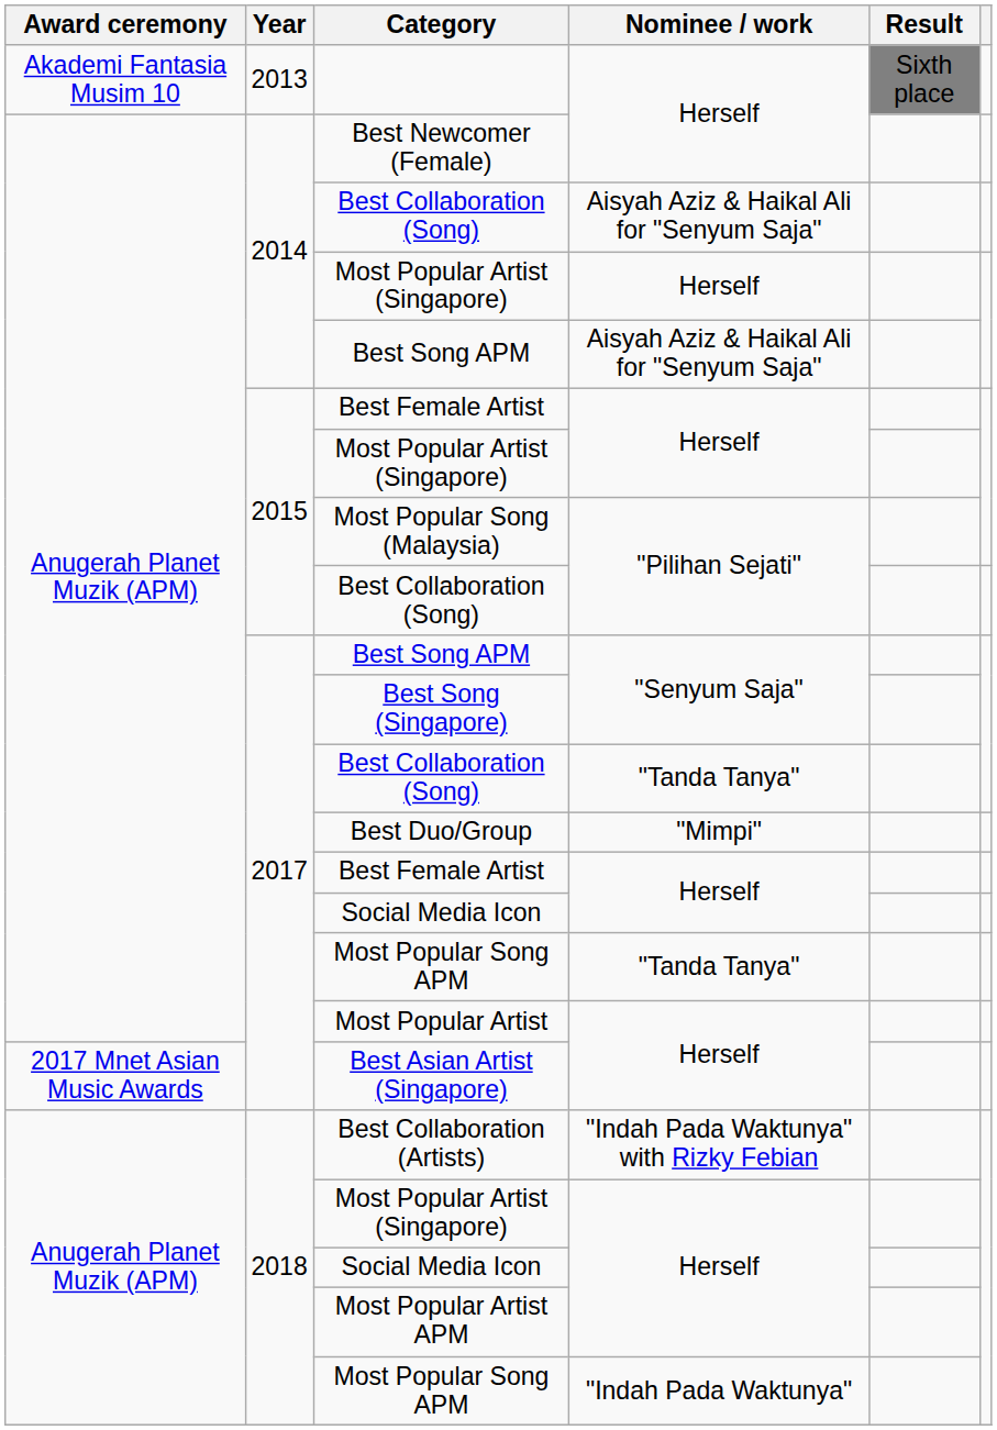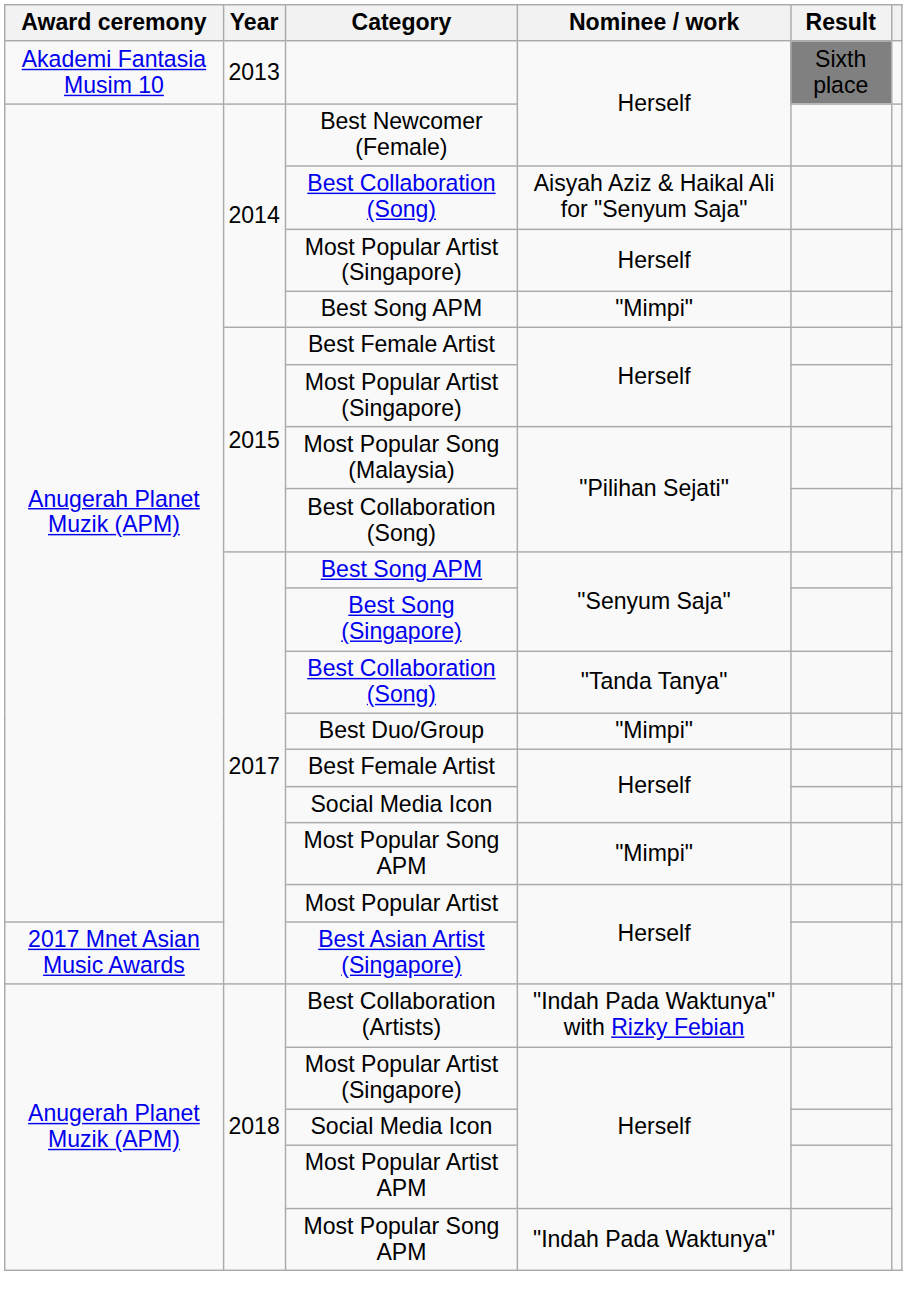 <table class="wikitable sortable plainrowheaders" style="text-align:center; width:100%">
 <tr>
 <th scope="col">Award ceremony</th>
 <th scope="col">Year</th>
 <th scope="col">Category</th>
 <th scope="col">Nominee / work</th>
 <th scope="col">Result</th>
 <th scope="col" class="unsortable"></th>
 </tr>
 <tr>
 <td><a href='#'>Akademi Fantasia Musim 10</a></td>
 <td>2013</td>
 <td></td>
 <td rowspan="2">Herself</td>
 <td style="background:#808080;">Sixth place</td>
 <td></td>
 </tr>
 <tr>
 <td rowspan="16"><a href='#'>Anugerah Planet Muzik (APM)</a></td>
 <td rowspan=4>2014</td>
 <td>Best Newcomer (Female)</td>
 <td></td>
 <td></td>
 </tr>
 <tr>
 <td><a href='#'>Best Collaboration (Song)</a></td>
 <td>Aisyah Aziz & Haikal Ali for "Senyum Saja"</td>
 <td></td>
 <td></td>
 </tr>
 <tr>
 <td>Most Popular Artist (Singapore)</td>
 <td>Herself</td>
 <td></td>
 <td rowspan="2"></td>
 </tr>
 <tr>
 <td>Best Song APM</td>
-<td>Aisyah Aziz & Haikal Ali for "Senyum Saja"</td>
+<td>"Mimpi"</td>
 <td></td>
 </tr>
 <tr>
 <td rowspan=4>2015</td>
 <td>Best Female Artist</td>
 <td rowspan="2">Herself</td>
 <td></td>
 <td rowspan="3"></td>
 </tr>
 <tr>
 <td>Most Popular Artist (Singapore)</td>
 <td></td>
 </tr>
 <tr>
 <td>Most Popular Song (Malaysia)</td>
 <td rowspan="2">"Pilihan Sejati"</td>
 <td></td>
 </tr>
 <tr>
 <td>Best Collaboration (Song)</td>
 <td></td>
 <td></td>
 </tr>
 <tr>
 <td rowspan="9">2017</td>
 <td><a href='#'>Best Song APM</a></td>
 <td rowspan="2">"Senyum Saja"</td>
 <td></td>
 <td rowspan="3"></td>
 </tr>
 <tr>
 <td><a href='#'>Best Song (Singapore)</a></td>
 <td></td>
 </tr>
 <tr>
 <td><a href='#'>Best Collaboration (Song)</a></td>
 <td>"Tanda Tanya"</td>
 <td></td>
 </tr>
 <tr>
 <td>Best Duo/Group</td>
 <td>"Mimpi"</td>
 <td></td>
 <td></td>
 </tr>
 <tr>
 <td>Best Female Artist</td>
 <td rowspan="2">Herself</td>
 <td></td>
 <td></td>
 </tr>
 <tr>
 <td>Social Media Icon</td>
 <td></td>
 <td></td>
 </tr>
 <tr>
 <td>Most Popular Song APM</td>
-<td>"Tanda Tanya"</td>
+<td>"Mimpi"</td>
 <td></td>
 <td></td>
 </tr>
 <tr>
 <td>Most Popular Artist</td>
 <td rowspan="2">Herself</td>
 <td></td>
 <td></td>
 </tr>
 <tr>
 <td><a href='#'>2017 Mnet Asian Music Awards</a></td>
 <td><a href='#'>Best Asian Artist (Singapore)</a></td>
 <td></td>
 <td></td>
 </tr>
 <tr>
 <td rowspan="5"><a href='#'>Anugerah Planet Muzik (APM)</a></td>
 <td rowspan="5">2018</td>
 <td>Best Collaboration (Artists)</td>
 <td>"Indah Pada Waktunya" with <a href='#'>Rizky Febian</a></td>
 <td></td>
 <td rowspan="5"></td>
 </tr>
 <tr>
 <td>Most Popular Artist (Singapore)</td>
 <td rowspan="3">Herself</td>
 <td></td>
 </tr>
 <tr>
 <td>Social Media Icon</td>
 <td></td>
 </tr>
 <tr>
 <td>Most Popular Artist APM</td>
 <td></td>
 </tr>
 <tr>
 <td>Most Popular Song APM</td>
 <td>"Indah Pada Waktunya"</td>
 <td></td>
 </tr>
 <tr>
 </tr>
 </table>
